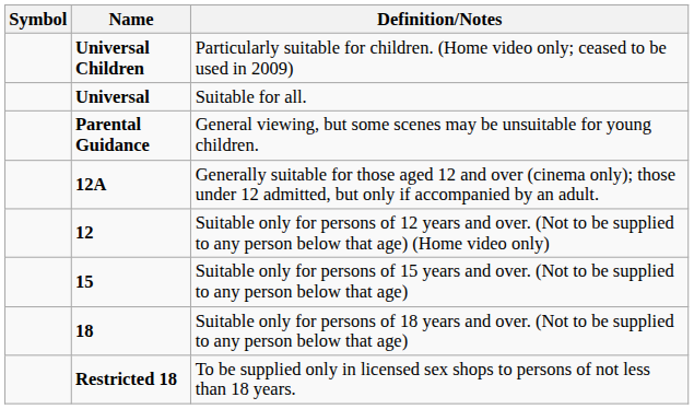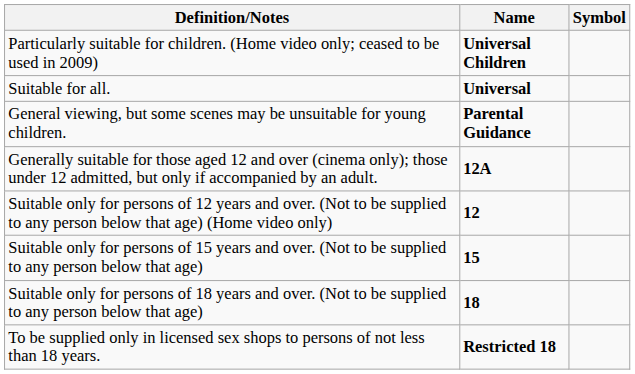 <table class="wikitable">
 <tr>
+<th>Definition/Notes</th>
+<th>Name</th>
 <th>Symbol</th>
-<th>Name</th>
-<th>Definition/Notes</th>
 </tr>
 <tr>
+<td>Particularly suitable for children. (Home video only; ceased to be used in 2009)</td>
+<td><strong>Universal Children</strong></td>
 <td align="center"></td>
-<td><strong>Universal Children</strong></td>
-<td>Particularly suitable for children. (Home video only; ceased to be used in 2009)</td>
 </tr>
 <tr>
+<td>Suitable for all.</td>
+<td><strong>Universal</strong></td>
 <td align="center"></td>
-<td><strong>Universal</strong></td>
-<td>Suitable for all.</td>
 </tr>
 <tr>
+<td>General viewing, but some scenes may be unsuitable for young children.</td>
+<td><strong>Parental Guidance</strong></td>
 <td align="center"></td>
-<td><strong>Parental Guidance</strong></td>
-<td>General viewing, but some scenes may be unsuitable for young children.</td>
 </tr>
 <tr>
+<td>Generally suitable for those aged 12 and over (cinema only); those under 12 admitted, but only if accompanied by an adult.</td>
+<td><strong>12A</strong></td>
 <td align="center"></td>
-<td><strong>12A</strong></td>
-<td>Generally suitable for those aged 12 and over (cinema only); those under 12 admitted, but only if accompanied by an adult.</td>
 </tr>
 <tr>
+<td>Suitable only for persons of 12 years and over. (Not to be supplied to any person below that age) (Home video only)</td>
+<td><strong>12</strong></td>
 <td align="center"></td>
-<td><strong>12</strong></td>
-<td>Suitable only for persons of 12 years and over. (Not to be supplied to any person below that age) (Home video only)</td>
 </tr>
 <tr>
+<td>Suitable only for persons of 15 years and over. (Not to be supplied to any person below that age)</td>
+<td><strong>15</strong></td>
 <td align="center"></td>
-<td><strong>15</strong></td>
-<td>Suitable only for persons of 15 years and over. (Not to be supplied to any person below that age)</td>
 </tr>
 <tr>
+<td>Suitable only for persons of 18 years and over. (Not to be supplied to any person below that age)</td>
+<td><strong>18</strong></td>
 <td align="center"></td>
-<td><strong>18</strong></td>
-<td>Suitable only for persons of 18 years and over. (Not to be supplied to any person below that age)</td>
 </tr>
 <tr>
+<td>To be supplied only in licensed sex shops to persons of not less than 18 years.</td>
+<td><strong>Restricted 18</strong></td>
 <td align="center"></td>
-<td><strong>Restricted 18</strong></td>
-<td>To be supplied only in licensed sex shops to persons of not less than 18 years.</td>
 </tr>
 </table>
